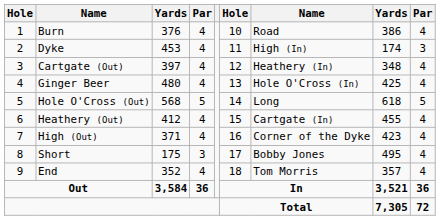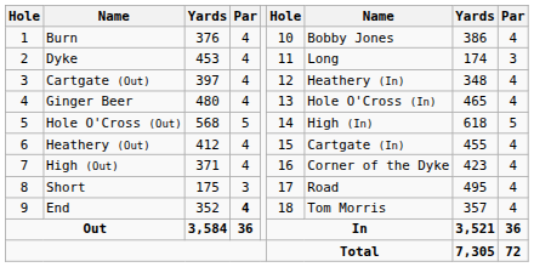 <table class=wikitable>
 <tr>
 <th>Hole</th>
 <th>Name</th>
 <th>Yards</th>
 <th>Par</th>
 <th></th>
 <th>Hole</th>
 <th>Name</th>
 <th>Yards</th>
 <th>Par</th>
 </tr>
 <tr>
 <td align=center>1</td>
 <td>Burn</td>
 <td align=center>376</td>
 <td align=center>4</td>
 <td rowspan=10></td>
 <td align=center>10</td>
-<td>Road</td>
+<td>Bobby Jones</td>
 <td align=center>386</td>
 <td align=center>4</td>
 </tr>
 <tr>
 <td align=center>2</td>
 <td>Dyke</td>
 <td align=center>453</td>
 <td align=center>4</td>
 <td align=center>11</td>
-<td>High <small>(In)</small></td>
+<td>Long</td>
 <td align=center>174</td>
 <td align=center>3</td>
 </tr>
 <tr>
 <td align=center>3</td>
 <td>Cartgate <small>(Out)</small></td>
 <td align=center>397</td>
 <td align=center>4</td>
 <td align=center>12</td>
 <td>Heathery <small>(In)</small></td>
 <td align=center>348</td>
 <td align=center>4</td>
 </tr>
 <tr>
 <td align=center>4</td>
 <td>Ginger Beer</td>
 <td align=center>480</td>
 <td align=center>4</td>
 <td align=center>13</td>
 <td>Hole O'Cross <small>(In)</small></td>
-<td align=center>425</td>
+<td align=center>465</td>
 <td align=center>4</td>
 </tr>
 <tr>
 <td align=center>5</td>
 <td>Hole O'Cross <small>(Out)</small></td>
 <td align=center>568</td>
 <td align=center>5</td>
 <td align=center>14</td>
-<td>Long</td>
+<td>High <small>(In)</small></td>
 <td align=center>618</td>
 <td align=center>5</td>
 </tr>
 <tr>
 <td align=center>6</td>
 <td>Heathery <small>(Out)</small></td>
 <td align=center>412</td>
 <td align=center>4</td>
 <td align=center>15</td>
 <td>Cartgate <small>(In)</small></td>
 <td align=center>455</td>
 <td align=center>4</td>
 </tr>
 <tr>
 <td align=center>7</td>
 <td>High <small>(Out)</small></td>
 <td align=center>371</td>
 <td align=center>4</td>
 <td align=center>16</td>
 <td>Corner of the Dyke</td>
 <td align=center>423</td>
 <td align=center>4</td>
 </tr>
 <tr>
 <td align=center>8</td>
 <td>Short</td>
 <td align=center>175</td>
 <td align=center>3</td>
 <td align=center>17</td>
-<td>Bobby Jones</td>
+<td>Road</td>
 <td align=center>495</td>
 <td align=center>4</td>
 </tr>
 <tr>
 <td align=center>9</td>
 <td>End</td>
 <td align=center>352</td>
-<td align=center>4</td>
+<td align=center><strong>4</strong></td>
 <td align=center>18</td>
 <td>Tom Morris</td>
 <td align=center>357</td>
 <td align=center>4</td>
 </tr>
 <tr>
 <td colspan=2 align=center><strong>Out</strong></td>
 <td align=center><strong>3,584</strong></td>
 <td align=center><strong>36</strong></td>
 <td colspan=2 align=center><strong>In</strong></td>
 <td align=center><strong>3,521</strong></td>
 <td align=center><strong>36</strong></td>
 </tr>
 <tr>
 <td colspan=5></td>
 <td colspan=2 align=center><strong>Total</strong></td>
 <td align=center><strong>7,305</strong></td>
 <td align=center><strong>72</strong></td>
 </tr>
 </table>
